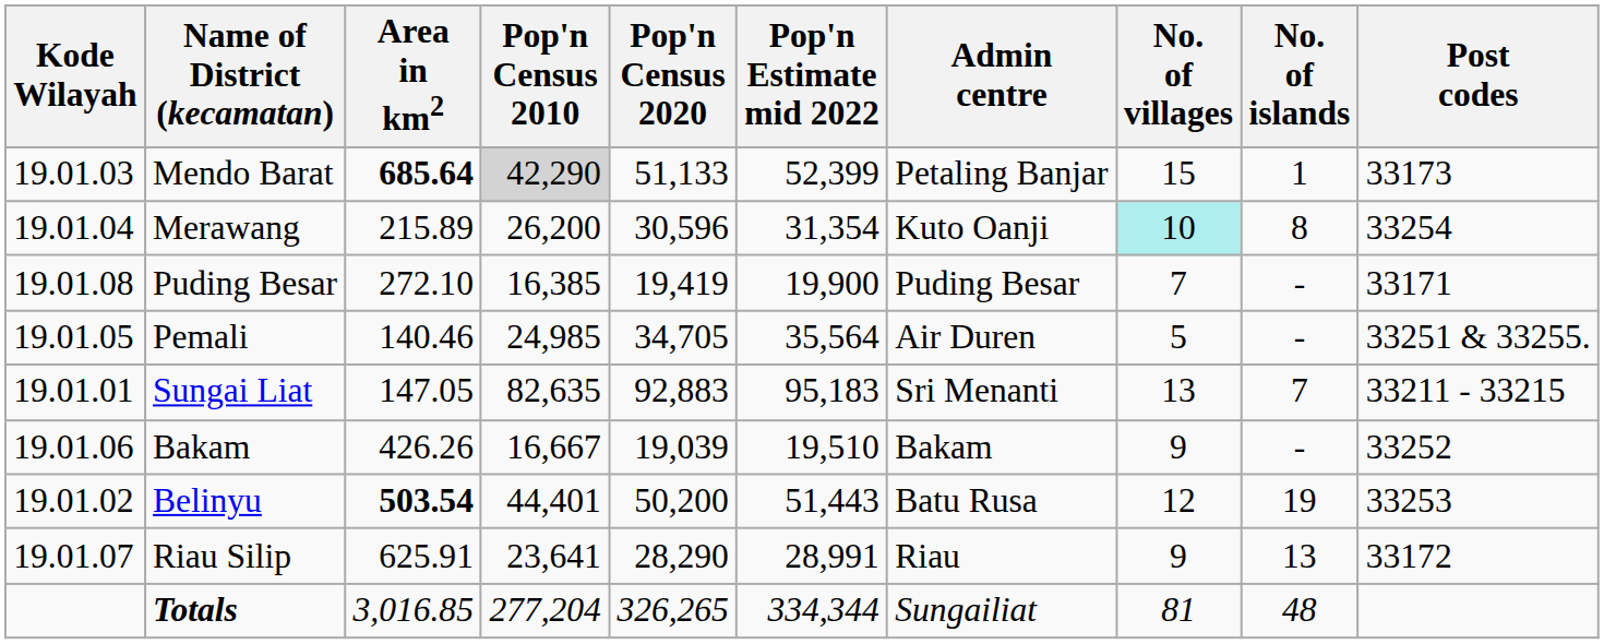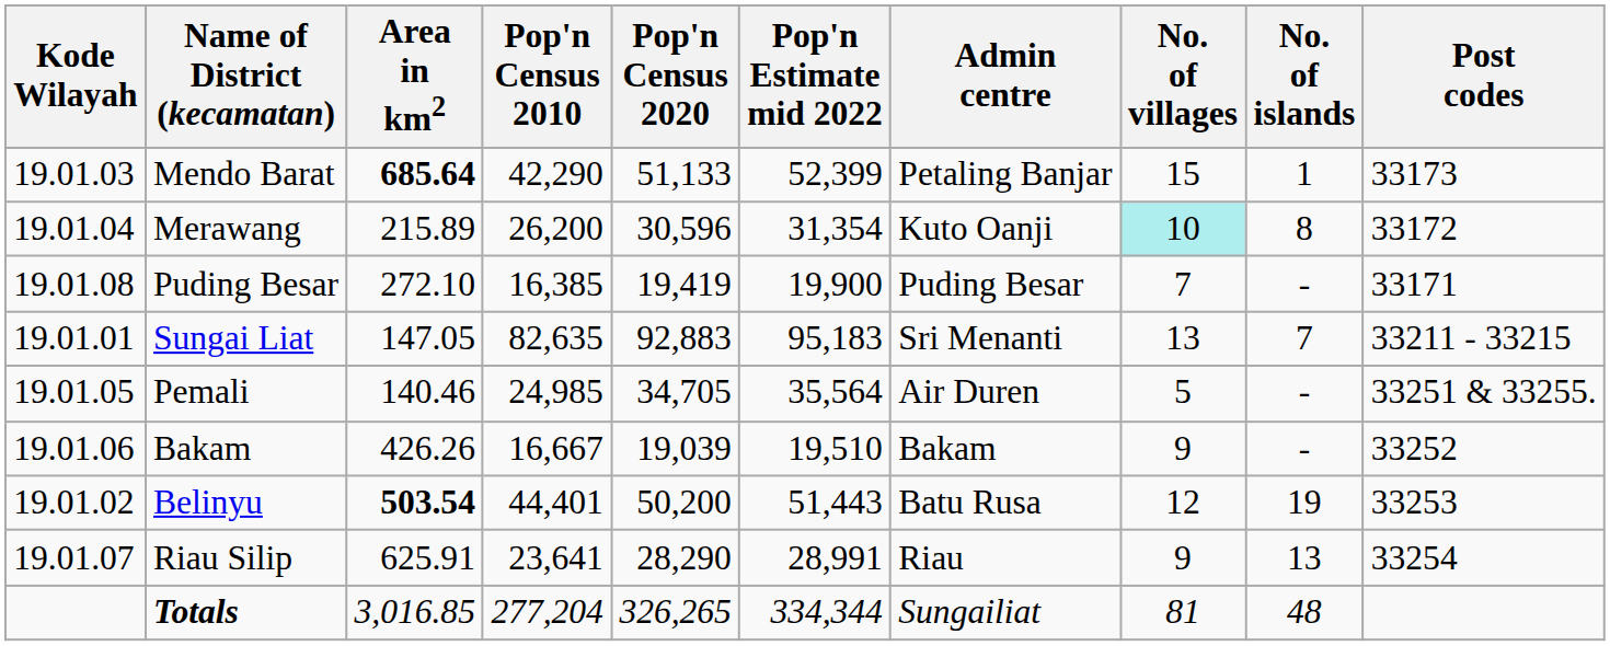 <table class="sortable wikitable">
 <tr>
 <th>Kode <br>Wilayah</th>
 <th>Name of<br>District <br>(<em>kecamatan</em>)</th>
 <th>Area <br>in <br>km<sup>2</sup></th>
 <th>Pop'n<br>Census<br>2010</th>
 <th>Pop'n<br>Census<br>2020</th>
 <th>Pop'n<br>Estimate<br>mid 2022</th>
 <th>Admin<br>centre</th>
 <th>No.<br>of <br>villages</th>
 <th>No.<br>of <br>islands</th>
 <th>Post<br>codes</th>
 </tr>
 <tr>
 <td>19.01.03</td>
 <td>Mendo Barat</td>
 <td align="right"><strong>685.64</strong></td>
-<td align="right" style="background: lightgrey;">42,290</td>
+<td align="right">42,290</td>
 <td align="right">51,133</td>
 <td align="right">52,399</td>
 <td>Petaling Banjar</td>
 <td align="center">15</td>
 <td align="center">1</td>
 <td>33173</td>
 </tr>
 <tr>
 <td>19.01.04</td>
 <td>Merawang</td>
 <td align="right">215.89</td>
 <td align="right">26,200</td>
 <td align="right">30,596</td>
 <td align="right">31,354</td>
 <td>Kuto Oanji</td>
 <td align="center" style="background: paleturquoise;">10</td>
 <td align="center">8</td>
-<td>33254</td>
+<td>33172</td>
 </tr>
 <tr>
 <td>19.01.08</td>
 <td>Puding Besar</td>
 <td align="right">272.10</td>
 <td align="right">16,385</td>
 <td align="right">19,419</td>
 <td align="right">19,900</td>
 <td>Puding Besar</td>
 <td align="center">7</td>
 <td align="center">-</td>
 <td>33171</td>
 </tr>
 <tr>
+<td>19.01.01</td>
+<td><a href='#'>Sungai Liat</a></td>
+<td align="right">147.05</td>
+<td align="right">82,635</td>
+<td align="right">92,883</td>
+<td align="right">95,183</td>
+<td>Sri Menanti</td>
+<td align="center">13</td>
+<td align="center">7</td>
+<td>33211 - 33215</td>
+</tr>
+<tr>
 <td>19.01.05</td>
 <td>Pemali</td>
 <td align="right">140.46</td>
 <td align="right">24,985</td>
 <td align="right">34,705</td>
 <td align="right">35,564</td>
 <td>Air Duren</td>
 <td align="center">5</td>
 <td align="center">-</td>
 <td>33251 & 33255.</td>
-</tr>
-<tr>
-<td>19.01.01</td>
-<td><a href='#'>Sungai Liat</a></td>
-<td align="right">147.05</td>
-<td align="right">82,635</td>
-<td align="right">92,883</td>
-<td align="right">95,183</td>
-<td>Sri Menanti</td>
-<td align="center">13</td>
-<td align="center">7</td>
-<td>33211 - 33215</td>
 </tr>
 <tr>
 <td>19.01.06</td>
 <td>Bakam</td>
 <td align="right">426.26</td>
 <td align="right">16,667</td>
 <td align="right">19,039</td>
 <td align="right">19,510</td>
 <td>Bakam</td>
 <td align="center">9</td>
 <td align="center">-</td>
 <td>33252</td>
 </tr>
 <tr>
 <td>19.01.02</td>
 <td><a href='#'>Belinyu</a></td>
 <td align="right"><strong>503.54</strong></td>
 <td align="right">44,401</td>
 <td align="right">50,200</td>
 <td align="right">51,443</td>
 <td>Batu Rusa</td>
 <td align="center">12</td>
 <td align="center">19</td>
 <td>33253</td>
 </tr>
 <tr>
 <td>19.01.07</td>
 <td>Riau Silip</td>
 <td align="right">625.91</td>
 <td align="right">23,641</td>
 <td align="right">28,290</td>
 <td align="right">28,991</td>
 <td>Riau</td>
 <td align="center">9</td>
 <td align="center">13</td>
-<td>33172</td>
+<td>33254</td>
 </tr>
 <tr>
 <td></td>
 <td><strong><em>Totals</em></strong></td>
 <td align="right"><em>3,016.85</em></td>
 <td align="right"><em>277,204</em></td>
 <td align="right"><em>326,265</em></td>
 <td align="right"><em>334,344</em></td>
 <td><em>Sungailiat</em></td>
 <td align="center"><em>81</em></td>
 <td align="center"><em>48</em></td>
 <td></td>
 </tr>
 </table>
